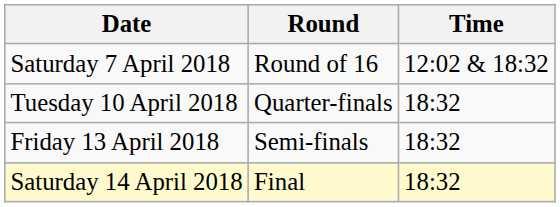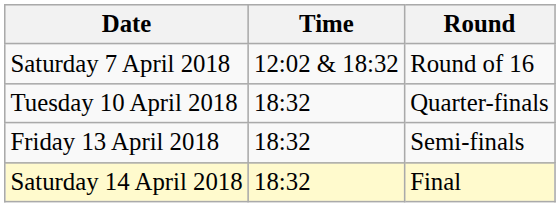 <table class="wikitable">
 <tr>
 <th>Date</th>
+<th>Time</th>
 <th>Round</th>
-<th>Time</th>
 </tr>
 <tr>
 <td>Saturday 7 April 2018</td>
+<td>12:02 & 18:32</td>
 <td>Round of 16</td>
-<td>12:02 & 18:32</td>
 </tr>
 <tr>
 <td>Tuesday 10 April 2018</td>
+<td>18:32</td>
 <td>Quarter-finals</td>
-<td>18:32</td>
 </tr>
 <tr>
 <td>Friday 13 April 2018</td>
+<td>18:32</td>
 <td>Semi-finals</td>
-<td>18:32</td>
 </tr>
 <tr>
 <td style=background:lemonchiffon>Saturday 14 April 2018</td>
+<td style=background:lemonchiffon>18:32</td>
 <td style=background:lemonchiffon>Final</td>
-<td style=background:lemonchiffon>18:32</td>
 </tr>
 </table>
